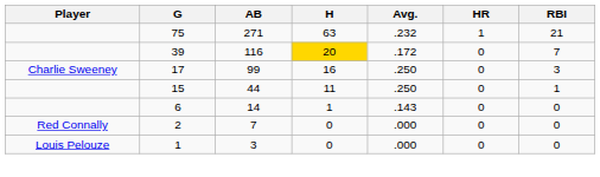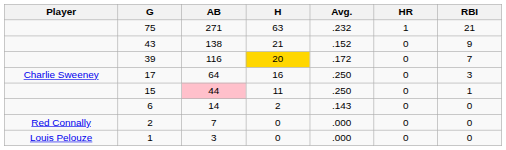 <table class="wikitable sortable">
 <tr>
 <th bgcolor="#DDDDFF" width="16%">Player</th>
 <th bgcolor="#DDDDFF" width="9%">G</th>
 <th bgcolor="#DDDDFF" width="9%">AB</th>
 <th bgcolor="#DDDDFF" width="9%">H</th>
 <th bgcolor="#DDDDFF" width="9%">Avg.</th>
 <th bgcolor="#DDDDFF" width="9%">HR</th>
 <th bgcolor="#DDDDFF" width="9%">RBI</th>
 </tr>
 <tr align="center">
 <td></td>
 <td>75</td>
 <td>271</td>
 <td>63</td>
 <td>.232</td>
 <td>1</td>
 <td>21</td>
 </tr>
 <tr align="center">
 <td></td>
+<td>43</td>
+<td>138</td>
+<td>21</td>
+<td>.152</td>
+<td>0</td>
+<td>9</td>
+</tr>
+<tr align="center">
+<td></td>
 <td>39</td>
 <td>116</td>
 <td style="background: gold;">20</td>
 <td>.172</td>
 <td>0</td>
 <td>7</td>
 </tr>
 <tr align="center">
 <td><a href='#'>Charlie Sweeney</a></td>
 <td>17</td>
-<td>99</td>
+<td>64</td>
 <td>16</td>
 <td>.250</td>
 <td>0</td>
 <td>3</td>
 </tr>
 <tr align=center>
 <td></td>
 <td>15</td>
-<td>44</td>
+<td style="background: pink;">44</td>
 <td>11</td>
 <td>.250</td>
 <td>0</td>
 <td>1</td>
 </tr>
 <tr align="center">
 <td></td>
 <td>6</td>
 <td>14</td>
-<td>1</td>
+<td>2</td>
 <td>.143</td>
 <td>0</td>
 <td>0</td>
 </tr>
 <tr align="center">
 <td><a href='#'>Red Connally</a></td>
 <td>2</td>
 <td>7</td>
 <td>0</td>
 <td>.000</td>
 <td>0</td>
 <td>0</td>
 </tr>
 <tr align=center>
 <td><a href='#'>Louis Pelouze</a></td>
 <td>1</td>
 <td>3</td>
 <td>0</td>
 <td>.000</td>
 <td>0</td>
 <td>0</td>
 </tr>
 </table>
